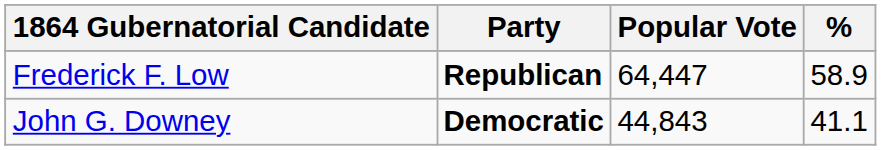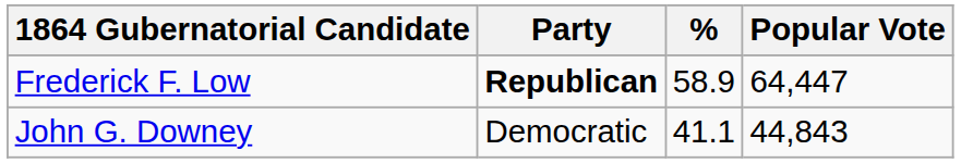 <table class="wikitable" style="margin:auto;">
 <tr>
 <th>1864 Gubernatorial Candidate</th>
 <th>Party</th>
+<th>%</th>
 <th>Popular Vote</th>
-<th>%</th>
 </tr>
 <tr>
 <td><a href='#'>Frederick F. Low</a></td>
 <td><strong>Republican</strong></td>
+<td>58.9</td>
 <td>64,447</td>
-<td>58.9</td>
 </tr>
 <tr>
 <td><a href='#'>John G. Downey</a></td>
-<td><strong>Democratic</strong></td>
+<td>Democratic</td>
+<td>41.1</td>
 <td>44,843</td>
-<td>41.1</td>
 </tr>
 </table>
